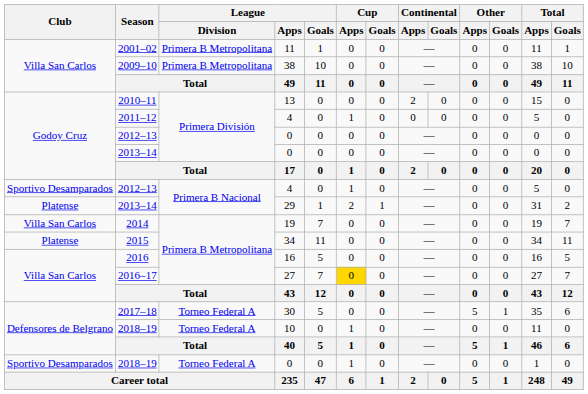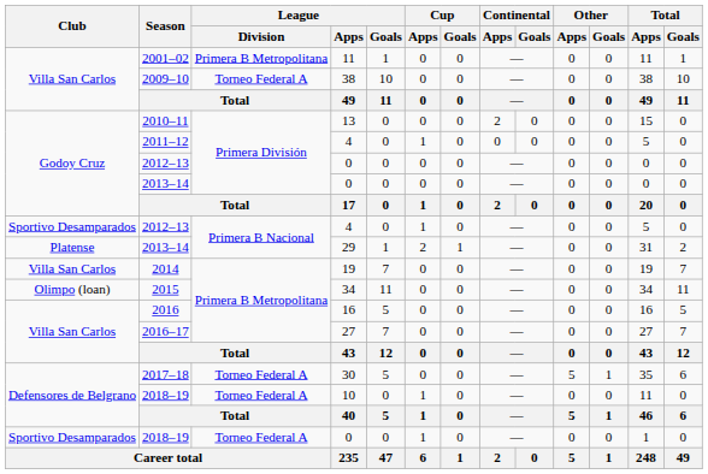 <table class="wikitable" style="text-align:center">
 <tr>
 <th rowspan="2">Club</th>
 <th rowspan="2">Season</th>
 <th colspan="3">League</th>
 <th colspan="2">Cup</th>
 <th colspan="2">Continental</th>
 <th colspan="2">Other</th>
 <th colspan="2">Total</th>
 </tr>
 <tr>
 <th>Division</th>
 <th>Apps</th>
 <th>Goals</th>
 <th>Apps</th>
 <th>Goals</th>
 <th>Apps</th>
 <th>Goals</th>
 <th>Apps</th>
 <th>Goals</th>
 <th>Apps</th>
 <th>Goals</th>
 </tr>
 <tr>
 <td rowspan="3"><a href='#'>Villa San Carlos</a></td>
 <td><a href='#'>2001–02</a></td>
 <td rowspan="1"><a href='#'>Primera B Metropolitana</a></td>
 <td>11</td>
 <td>1</td>
 <td>0</td>
 <td>0</td>
 <td colspan="2">—</td>
 <td>0</td>
 <td>0</td>
 <td>11</td>
 <td>1</td>
 </tr>
 <tr>
 <td><a href='#'>2009–10</a></td>
-<td rowspan="1"><a href='#'>Primera B Metropolitana</a></td>
+<td rowspan="1"><a href='#'>Torneo Federal A</a></td>
 <td>38</td>
 <td>10</td>
 <td>0</td>
 <td>0</td>
 <td colspan="2">—</td>
 <td>0</td>
 <td>0</td>
 <td>38</td>
 <td>10</td>
 </tr>
 <tr>
 <th colspan="2">Total</th>
 <th>49</th>
 <th>11</th>
 <th>0</th>
 <th>0</th>
 <th colspan="2">—</th>
 <th>0</th>
 <th>0</th>
 <th>49</th>
 <th>11</th>
 </tr>
 <tr>
 <td rowspan="5"><a href='#'>Godoy Cruz</a></td>
 <td><a href='#'>2010–11</a></td>
 <td rowspan="4"><a href='#'>Primera División</a></td>
 <td>13</td>
 <td>0</td>
 <td>0</td>
 <td>0</td>
 <td>2</td>
 <td>0</td>
 <td>0</td>
 <td>0</td>
 <td>15</td>
 <td>0</td>
 </tr>
 <tr>
 <td><a href='#'>2011–12</a></td>
 <td>4</td>
 <td>0</td>
 <td>1</td>
 <td>0</td>
 <td>0</td>
 <td>0</td>
 <td>0</td>
 <td>0</td>
 <td>5</td>
 <td>0</td>
 </tr>
 <tr>
 <td><a href='#'>2012–13</a></td>
 <td>0</td>
 <td>0</td>
 <td>0</td>
 <td>0</td>
 <td colspan="2">—</td>
 <td>0</td>
 <td>0</td>
 <td>0</td>
 <td>0</td>
 </tr>
 <tr>
 <td><a href='#'>2013–14</a></td>
 <td>0</td>
 <td>0</td>
 <td>0</td>
 <td>0</td>
 <td colspan="2">—</td>
 <td>0</td>
 <td>0</td>
 <td>0</td>
 <td>0</td>
 </tr>
 <tr>
 <th colspan="2">Total</th>
 <th>17</th>
 <th>0</th>
 <th>1</th>
 <th>0</th>
 <th>2</th>
 <th>0</th>
 <th>0</th>
 <th>0</th>
 <th>20</th>
 <th>0</th>
 </tr>
 <tr>
 <td rowspan="1"><a href='#'>Sportivo Desamparados</a></td>
 <td><a href='#'>2012–13</a></td>
 <td rowspan="2"><a href='#'>Primera B Nacional</a></td>
 <td>4</td>
 <td>0</td>
 <td>1</td>
 <td>0</td>
 <td colspan="2">—</td>
 <td>0</td>
 <td>0</td>
 <td>5</td>
 <td>0</td>
 </tr>
 <tr>
 <td rowspan="1"><a href='#'>Platense</a></td>
 <td><a href='#'>2013–14</a></td>
 <td>29</td>
 <td>1</td>
 <td>2</td>
 <td>1</td>
 <td colspan="2">—</td>
 <td>0</td>
 <td>0</td>
 <td>31</td>
 <td>2</td>
 </tr>
 <tr>
 <td rowspan="1"><a href='#'>Villa San Carlos</a></td>
 <td><a href='#'>2014</a></td>
 <td rowspan="4"><a href='#'>Primera B Metropolitana</a></td>
 <td>19</td>
 <td>7</td>
 <td>0</td>
 <td>0</td>
 <td colspan="2">—</td>
 <td>0</td>
 <td>0</td>
 <td>19</td>
 <td>7</td>
 </tr>
 <tr>
-<td rowspan="1"><a href='#'>Platense</a></td>
+<td rowspan="1"><a href='#'>Olimpo</a> (loan)</td>
 <td><a href='#'>2015</a></td>
 <td>34</td>
 <td>11</td>
 <td>0</td>
 <td>0</td>
 <td colspan="2">—</td>
 <td>0</td>
 <td>0</td>
 <td>34</td>
 <td>11</td>
 </tr>
 <tr>
 <td rowspan="3"><a href='#'>Villa San Carlos</a></td>
 <td><a href='#'>2016</a></td>
 <td>16</td>
 <td>5</td>
 <td>0</td>
 <td>0</td>
 <td colspan="2">—</td>
 <td>0</td>
 <td>0</td>
 <td>16</td>
 <td>5</td>
 </tr>
 <tr>
 <td><a href='#'>2016–17</a></td>
 <td>27</td>
 <td>7</td>
-<td style="background: gold;">0</td>
+<td>0</td>
 <td>0</td>
 <td colspan="2">—</td>
 <td>0</td>
 <td>0</td>
 <td>27</td>
 <td>7</td>
 </tr>
 <tr>
 <th colspan="2">Total</th>
 <th>43</th>
 <th>12</th>
 <th>0</th>
 <th>0</th>
 <th colspan="2">—</th>
 <th>0</th>
 <th>0</th>
 <th>43</th>
 <th>12</th>
 </tr>
 <tr>
 <td rowspan="3"><a href='#'>Defensores de Belgrano</a></td>
 <td><a href='#'>2017–18</a></td>
 <td rowspan="1"><a href='#'>Torneo Federal A</a></td>
 <td>30</td>
 <td>5</td>
 <td>0</td>
 <td>0</td>
 <td colspan="2">—</td>
 <td>5</td>
 <td>1</td>
 <td>35</td>
 <td>6</td>
 </tr>
 <tr>
 <td><a href='#'>2018–19</a></td>
 <td rowspan="1"><a href='#'>Torneo Federal A</a></td>
 <td>10</td>
 <td>0</td>
 <td>1</td>
 <td>0</td>
 <td colspan="2">—</td>
 <td>0</td>
 <td>0</td>
 <td>11</td>
 <td>0</td>
 </tr>
 <tr>
 <th colspan="2">Total</th>
 <th>40</th>
 <th>5</th>
 <th>1</th>
 <th>0</th>
 <th colspan="2">—</th>
 <th>5</th>
 <th>1</th>
 <th>46</th>
 <th>6</th>
 </tr>
 <tr>
 <td rowspan="1"><a href='#'>Sportivo Desamparados</a></td>
 <td><a href='#'>2018–19</a></td>
 <td rowspan="1"><a href='#'>Torneo Federal A</a></td>
 <td>0</td>
 <td>0</td>
 <td>1</td>
 <td>0</td>
 <td colspan="2">—</td>
 <td>0</td>
 <td>0</td>
 <td>1</td>
 <td>0</td>
 </tr>
 <tr>
 <th colspan="3">Career total</th>
 <th>235</th>
 <th>47</th>
 <th>6</th>
 <th>1</th>
 <th>2</th>
 <th>0</th>
 <th>5</th>
 <th>1</th>
 <th>248</th>
 <th>49</th>
 </tr>
 </table>
